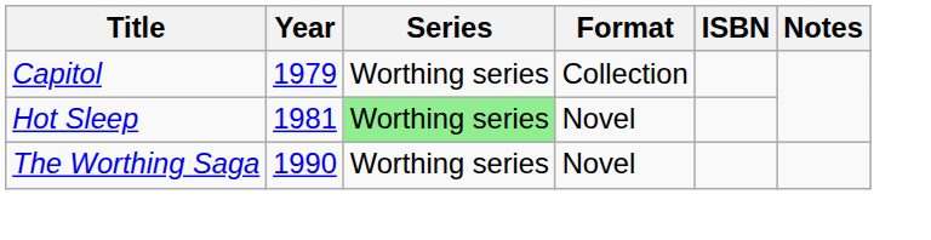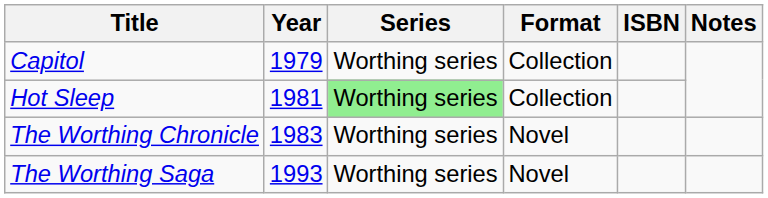 <table class="wikitable sortable">
 <tr>
 <th>Title</th>
 <th>Year</th>
 <th>Series</th>
 <th>Format</th>
 <th>ISBN</th>
 <th class="unsortable">Notes</th>
 </tr>
 <tr>
 <td><em><a href='#'>Capitol</a></em></td>
 <td><a href='#'>1979</a></td>
 <td>Worthing series</td>
 <td>Collection</td>
 <td></td>
 </tr>
 <tr>
 <td><em><a href='#'>Hot Sleep</a></em></td>
 <td><a href='#'>1981</a></td>
 <td style="background: lightgreen;">Worthing series</td>
+<td>Collection</td>
+<td></td>
+</tr>
+<tr>
+<td><em><a href='#'>The Worthing Chronicle</a></em></td>
+<td><a href='#'>1983</a></td>
+<td>Worthing series</td>
 <td>Novel</td>
+<td></td>
 <td></td>
 </tr>
 <tr>
 <td><em><a href='#'>The Worthing Saga</a></em></td>
-<td><a href='#'>1990</a></td>
+<td><a href='#'>1993</a></td>
 <td>Worthing series</td>
 <td>Novel</td>
 <td></td>
 <td></td>
 </tr>
 </table>
